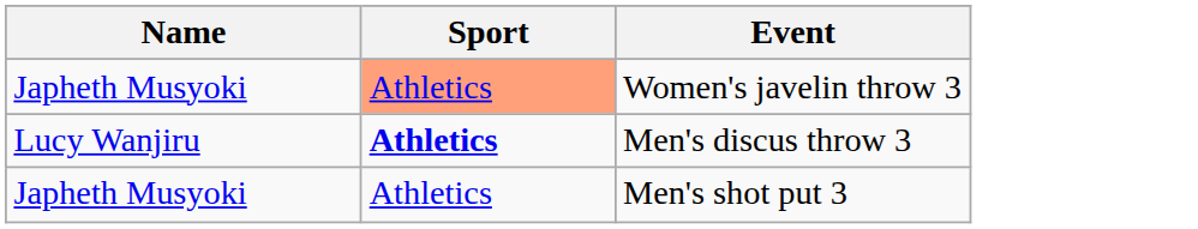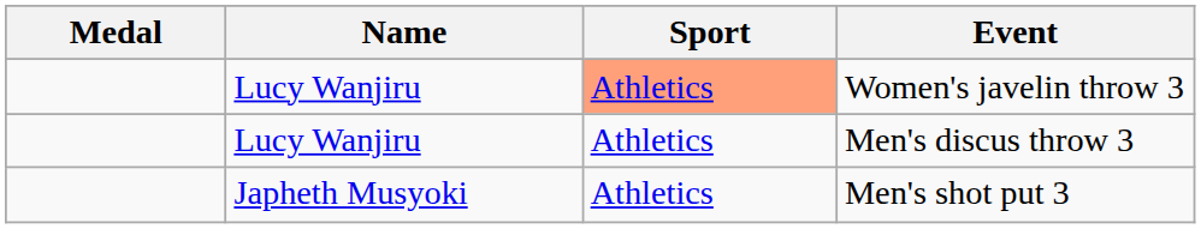 <table class="wikitable">
 <tr>
+<th style="width:6em">Medal</th>
 <th style="width:10em">Name</th>
 <th style="width:7em">Sport</th>
 <th style="width:10em">Event</th>
 </tr>
 <tr>
-<td><a href='#'>Japheth Musyoki</a></td>
+<td></td>
+<td><a href='#'>Lucy Wanjiru</a></td>
 <td style="background: lightsalmon;"><a href='#'>Athletics</a></td>
 <td>Women's javelin throw 3</td>
 </tr>
 <tr>
+<td></td>
 <td><a href='#'>Lucy Wanjiru</a></td>
-<td><strong><a href='#'>Athletics</a></strong></td>
+<td><a href='#'>Athletics</a></td>
 <td>Men's discus throw 3</td>
 </tr>
 <tr>
+<td></td>
 <td><a href='#'>Japheth Musyoki</a></td>
 <td><a href='#'>Athletics</a></td>
 <td>Men's shot put 3</td>
 </tr>
 </table>
